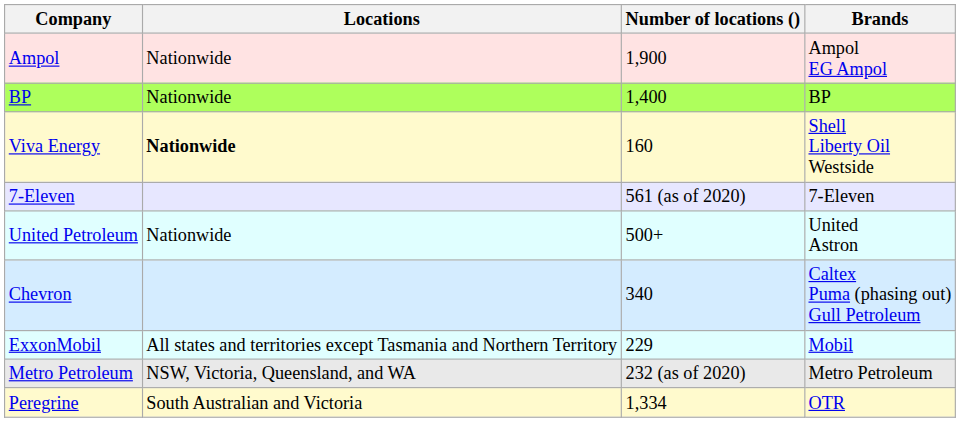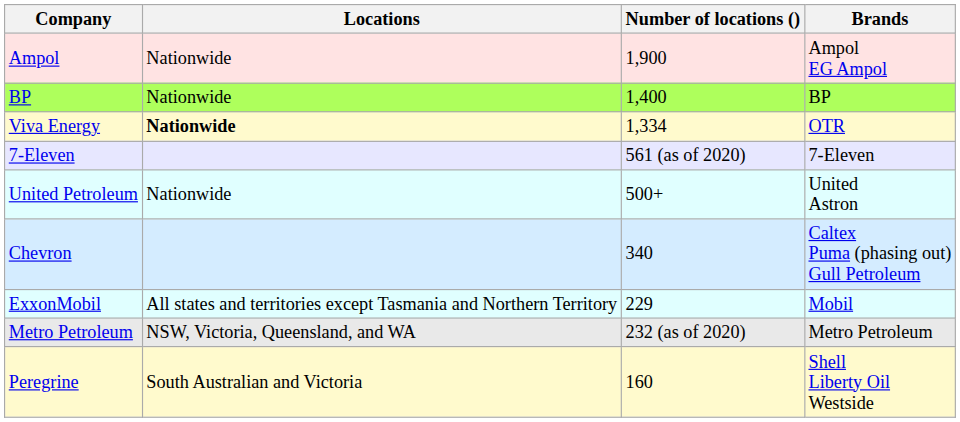 <table class="wikitable sortable collapsible">
 <tr>
 <th>Company</th>
 <th class=unsortable>Locations</th>
 <th>Number of locations ()</th>
 <th class=unsortable>Brands</th>
 </tr>
 <tr>
 <td style="background:#FFE3E3;"><a href='#'>Ampol</a></td>
 <td style="background:#FFE3E3;">Nationwide</td>
 <td style="background:#FFE3E3;">1,900</td>
 <td style="background:#FFE3E3;">Ampol<br><a href='#'>EG Ampol</a></td>
 </tr>
 <tr>
 <td style="background:#AEFF5C;"><a href='#'>BP</a></td>
 <td style="background:#AEFF5C;">Nationwide</td>
 <td style="background:#AEFF5C;">1,400</td>
 <td style="background:#AEFF5C;">BP</td>
 </tr>
 <tr>
 <td style="background:#FFFACD;"><a href='#'>Viva Energy</a></td>
 <td style="background:#FFFACD;"><strong>Nationwide</strong></td>
-<td style="background:#FFFACD;">160</td>
-<td style="background:#FFFACD;"><a href='#'>Shell</a><br><a href='#'>Liberty Oil</a><br>Westside</td>
+<td style="background:#FFFACD;">1,334</td>
+<td style="background:#FFFACD;"><a href='#'>OTR</a></td>
 </tr>
 <tr>
 <td style="background:#E7E7FF;"><a href='#'>7-Eleven</a></td>
 <td style="background:#E7E7FF;"></td>
 <td style="background:#E7E7FF;">561 (as of 2020)</td>
 <td style="background:#E7E7FF;">7-Eleven</td>
 </tr>
 <tr>
 <td style="background:#E0FFFF;"><a href='#'>United Petroleum</a></td>
 <td style="background:#E0FFFF;">Nationwide</td>
 <td style="background:#E0FFFF;">500+</td>
 <td style="background:#E0FFFF;">United<br>Astron</td>
 </tr>
 <tr>
 <td style="background:#D4ECFF;"><a href='#'>Chevron</a></td>
 <td style="background:#D4ECFF;"></td>
 <td style="background:#D4ECFF;">340</td>
 <td style="background:#D4ECFF;"><a href='#'>Caltex</a><br><a href='#'>Puma</a> (phasing out)<br><a href='#'>Gull Petroleum</a></td>
 </tr>
 <tr>
 <td style="background:#E0FFFF;"><a href='#'>ExxonMobil</a></td>
 <td style="background:#E0FFFF;">All states and territories except Tasmania and Northern Territory</td>
 <td style="background:#E0FFFF;">229</td>
 <td style="background:#E0FFFF;"><a href='#'>Mobil</a></td>
 </tr>
 <tr>
 <td style="background:#E9E9E9;"><a href='#'>Metro Petroleum</a></td>
 <td style="background:#E9E9E9;">NSW, Victoria, Queensland, and WA</td>
 <td style="background:#E9E9E9;">232 (as of 2020)</td>
 <td style="background:#E9E9E9;">Metro Petroleum</td>
 </tr>
 <tr>
 <td style="background:#FFFACD;"><a href='#'>Peregrine</a></td>
 <td style="background:#FFFACD;">South Australian and Victoria</td>
-<td style="background:#FFFACD;">1,334</td>
-<td style="background:#FFFACD;"><a href='#'>OTR</a></td>
+<td style="background:#FFFACD;">160</td>
+<td style="background:#FFFACD;"><a href='#'>Shell</a><br><a href='#'>Liberty Oil</a><br>Westside</td>
 </tr>
 </table>
